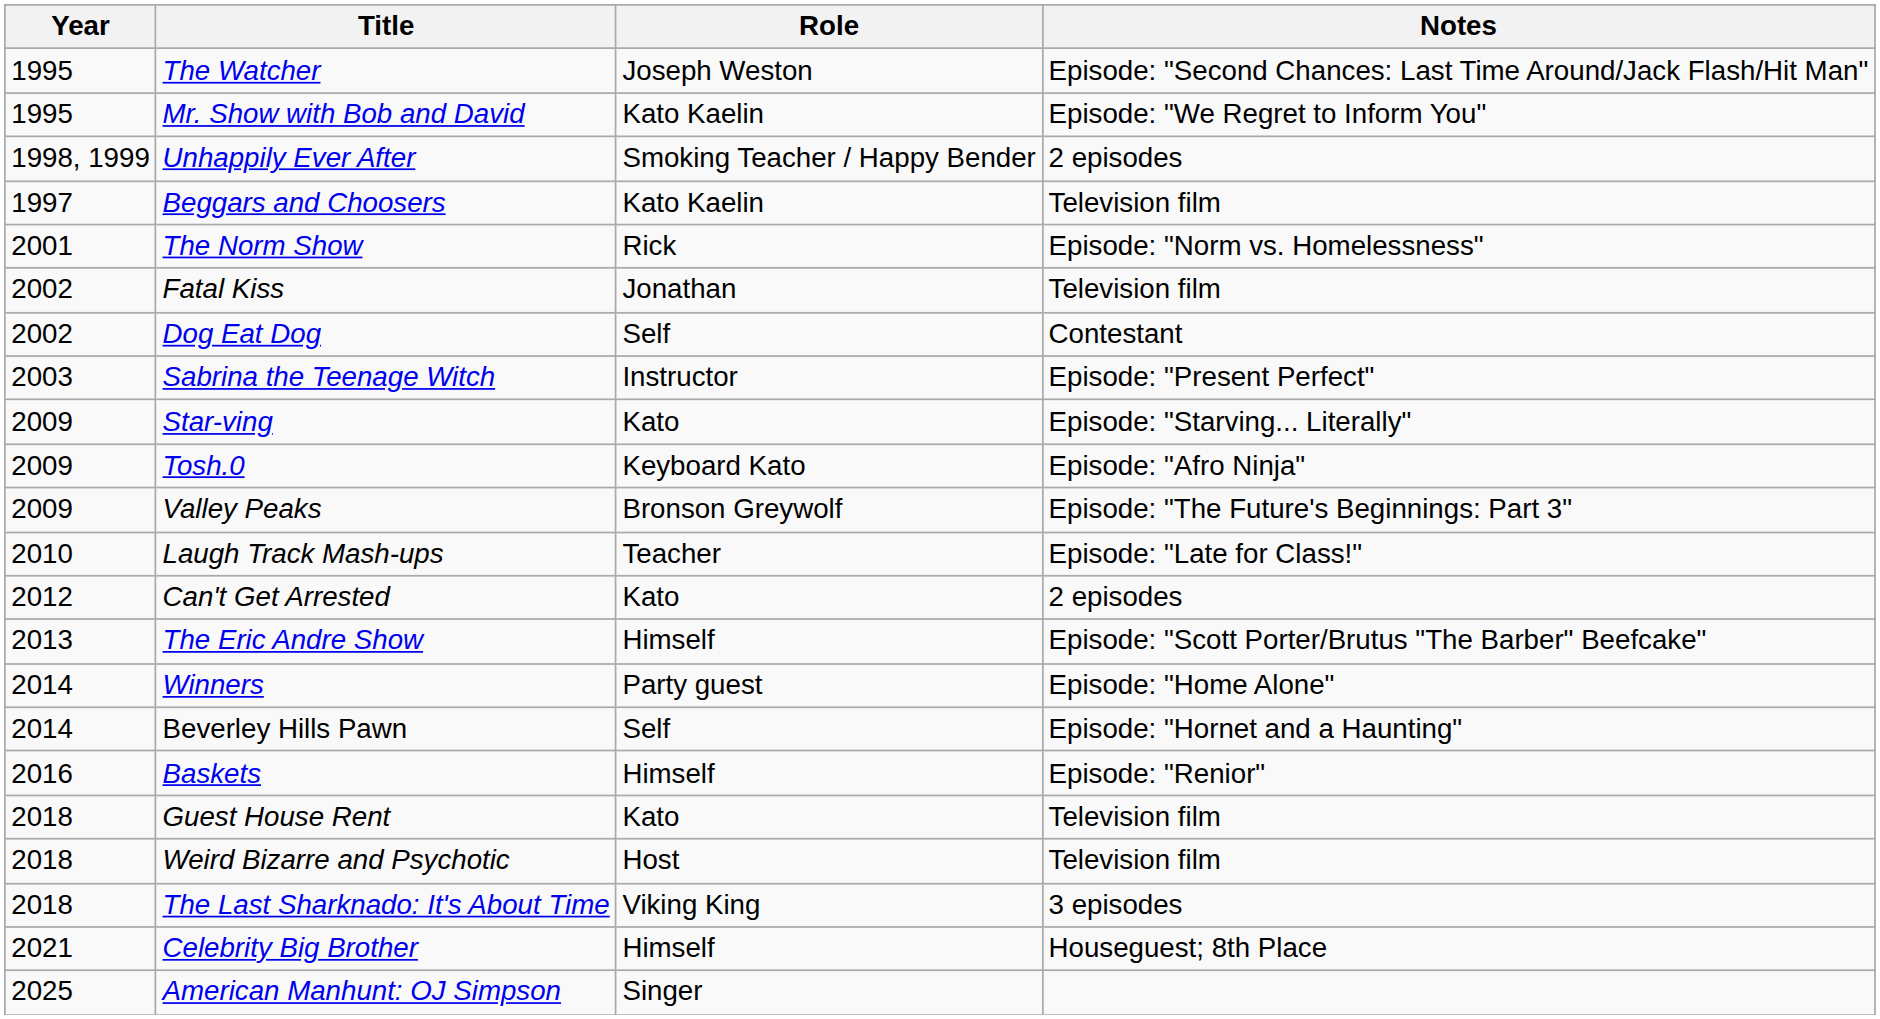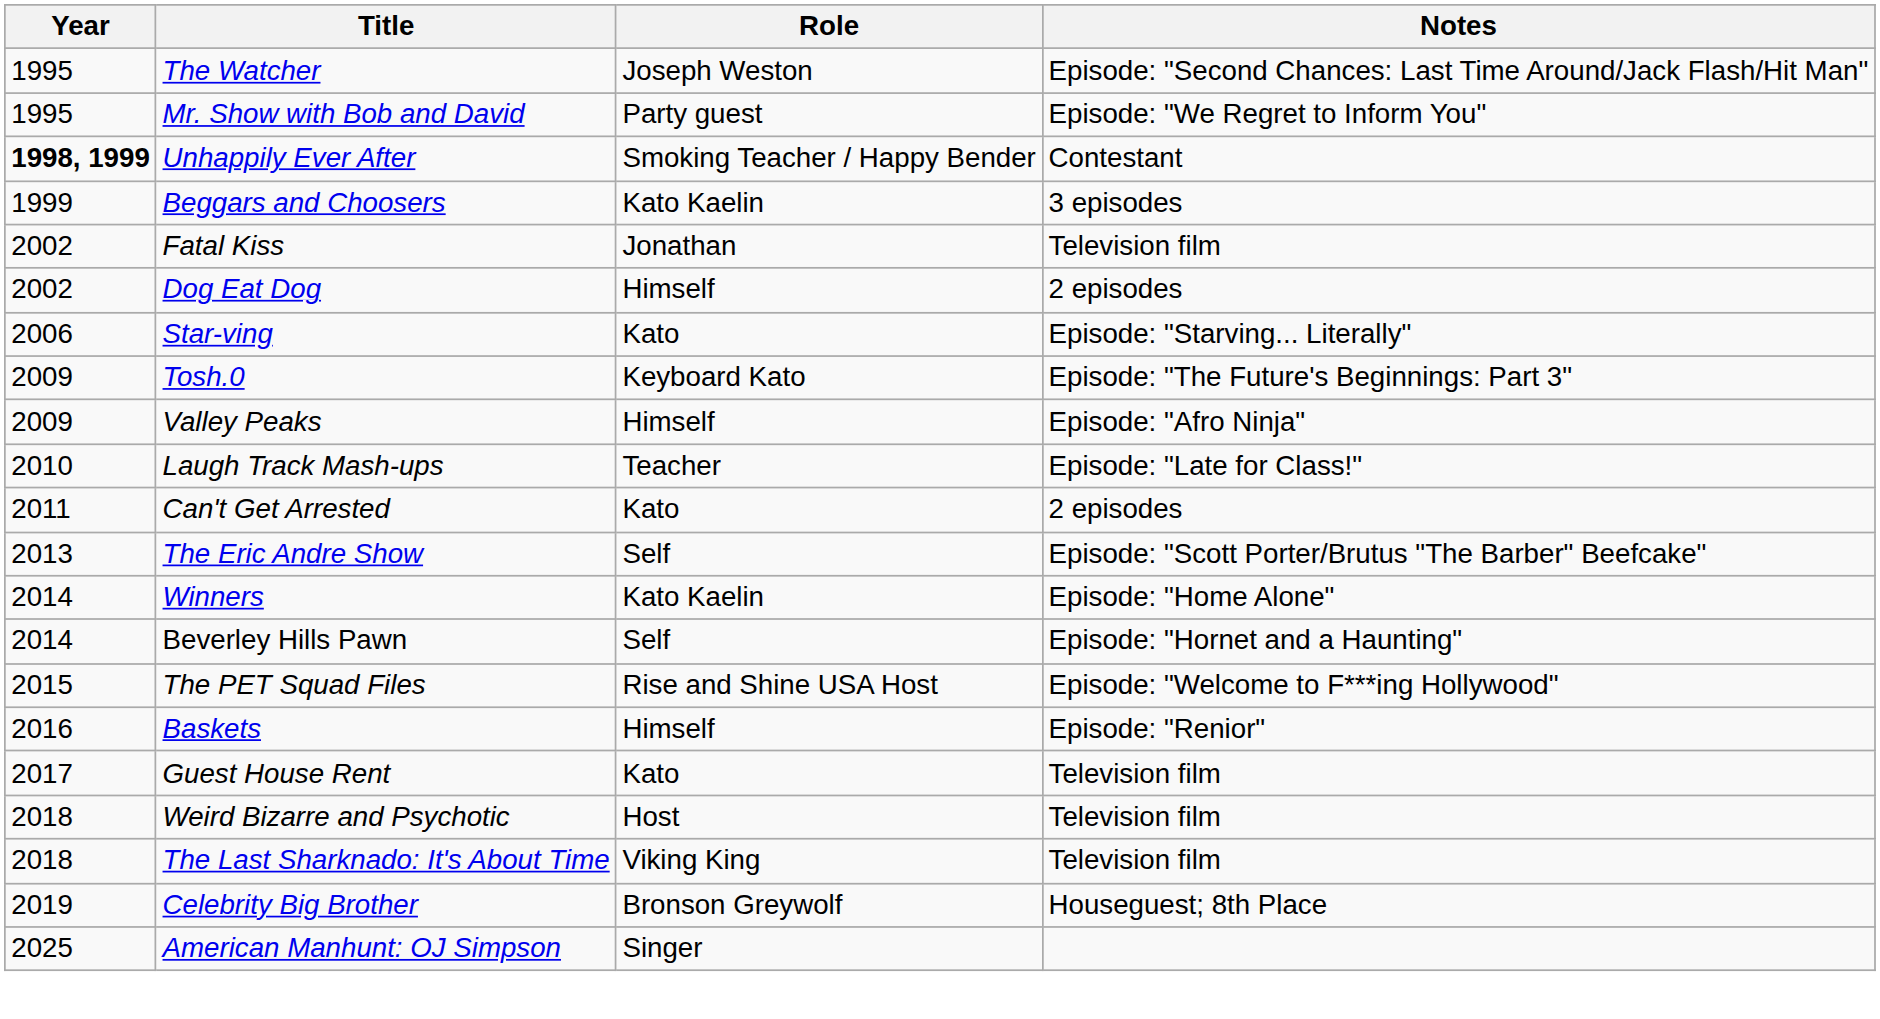 <table class="wikitable">
 <tr>
 <th>Year</th>
 <th>Title</th>
 <th>Role</th>
 <th>Notes</th>
 </tr>
 <tr>
 <td>1995</td>
 <td><a href='#'><em>The Watcher</em></a></td>
 <td>Joseph Weston</td>
 <td>Episode: "Second Chances: Last Time Around/Jack Flash/Hit Man"</td>
 </tr>
 <tr>
 <td>1995</td>
 <td><em><a href='#'>Mr. Show with Bob and David</a></em></td>
-<td>Kato Kaelin</td>
+<td>Party guest</td>
 <td>Episode: "We Regret to Inform You"</td>
 </tr>
 <tr>
-<td>1998, 1999</td>
+<td><strong>1998, 1999</strong></td>
 <td><em><a href='#'>Unhappily Ever After</a></em></td>
 <td>Smoking Teacher / Happy Bender</td>
-<td>2 episodes</td>
+<td>Contestant</td>
 </tr>
 <tr>
-<td>1997</td>
+<td>1999</td>
 <td><a href='#'><em>Beggars and Choosers</em></a></td>
 <td>Kato Kaelin</td>
-<td>Television film</td>
-</tr>
-<tr>
-<td>2001</td>
-<td><em><a href='#'>The Norm Show</a></em></td>
-<td>Rick</td>
-<td>Episode: "Norm vs. Homelessness"</td>
+<td>3 episodes</td>
 </tr>
 <tr>
 <td>2002</td>
 <td><em>Fatal Kiss</em></td>
 <td>Jonathan</td>
 <td>Television film</td>
 </tr>
 <tr>
 <td>2002</td>
 <td><em><a href='#'>Dog Eat Dog</a></em></td>
-<td>Self</td>
-<td>Contestant</td>
+<td>Himself</td>
+<td>2 episodes</td>
 </tr>
 <tr>
-<td>2003</td>
-<td><a href='#'><em>Sabrina the Teenage Witch</em></a></td>
-<td>Instructor</td>
-<td>Episode: "Present Perfect"</td>
-</tr>
-<tr>
-<td>2009</td>
+<td>2006</td>
 <td><em><a href='#'>Star-ving</a></em></td>
 <td>Kato</td>
 <td>Episode: "Starving... Literally"</td>
 </tr>
 <tr>
 <td>2009</td>
 <td><em><a href='#'>Tosh.0</a></em></td>
 <td>Keyboard Kato</td>
-<td>Episode: "Afro Ninja"</td>
+<td>Episode: "The Future's Beginnings: Part 3"</td>
 </tr>
 <tr>
 <td>2009</td>
 <td><em>Valley Peaks</em></td>
-<td>Bronson Greywolf</td>
-<td>Episode: "The Future's Beginnings: Part 3"</td>
+<td>Himself</td>
+<td>Episode: "Afro Ninja"</td>
 </tr>
 <tr>
 <td>2010</td>
 <td><em>Laugh Track Mash-ups</em></td>
 <td>Teacher</td>
 <td>Episode: "Late for Class!"</td>
 </tr>
 <tr>
-<td>2012</td>
+<td>2011</td>
 <td><em>Can't Get Arrested</em></td>
 <td>Kato</td>
 <td>2 episodes</td>
 </tr>
 <tr>
 <td>2013</td>
 <td><em><a href='#'>The Eric Andre Show</a></em></td>
-<td>Himself</td>
+<td>Self</td>
 <td>Episode: "Scott Porter/Brutus "The Barber" Beefcake"</td>
 </tr>
 <tr>
 <td>2014</td>
 <td><a href='#'><em>Winners</em></a></td>
-<td>Party guest</td>
+<td>Kato Kaelin</td>
 <td>Episode: "Home Alone"</td>
 </tr>
 <tr>
 <td>2014</td>
 <td>Beverley Hills Pawn</td>
 <td>Self</td>
 <td>Episode: "Hornet and a Haunting"</td>
 </tr>
 <tr>
+<td>2015</td>
+<td><em>The PET Squad Files</em></td>
+<td>Rise and Shine USA Host</td>
+<td>Episode: "Welcome to F***ing Hollywood"</td>
+</tr>
+<tr>
 <td>2016</td>
 <td><a href='#'><em>Baskets</em></a></td>
 <td>Himself</td>
 <td>Episode: "Renior"</td>
 </tr>
 <tr>
-<td>2018</td>
+<td>2017</td>
 <td><em>Guest House Rent</em></td>
 <td>Kato</td>
 <td>Television film</td>
 </tr>
 <tr>
 <td>2018</td>
 <td><em>Weird Bizarre and Psychotic</em></td>
 <td>Host</td>
 <td>Television film</td>
 </tr>
 <tr>
 <td>2018</td>
 <td><em><a href='#'>The Last Sharknado: It's About Time</a></em></td>
 <td>Viking King</td>
-<td>3 episodes</td>
+<td>Television film</td>
 </tr>
 <tr>
-<td>2021</td>
+<td>2019</td>
 <td><em><a href='#'>Celebrity Big Brother</a></em></td>
-<td>Himself</td>
+<td>Bronson Greywolf</td>
 <td>Houseguest; 8th Place</td>
 </tr>
 <tr>
 <td>2025</td>
 <td><em><a href='#'>American Manhunt: OJ Simpson</a></em></td>
 <td>Singer</td>
 </tr>
 </table>
